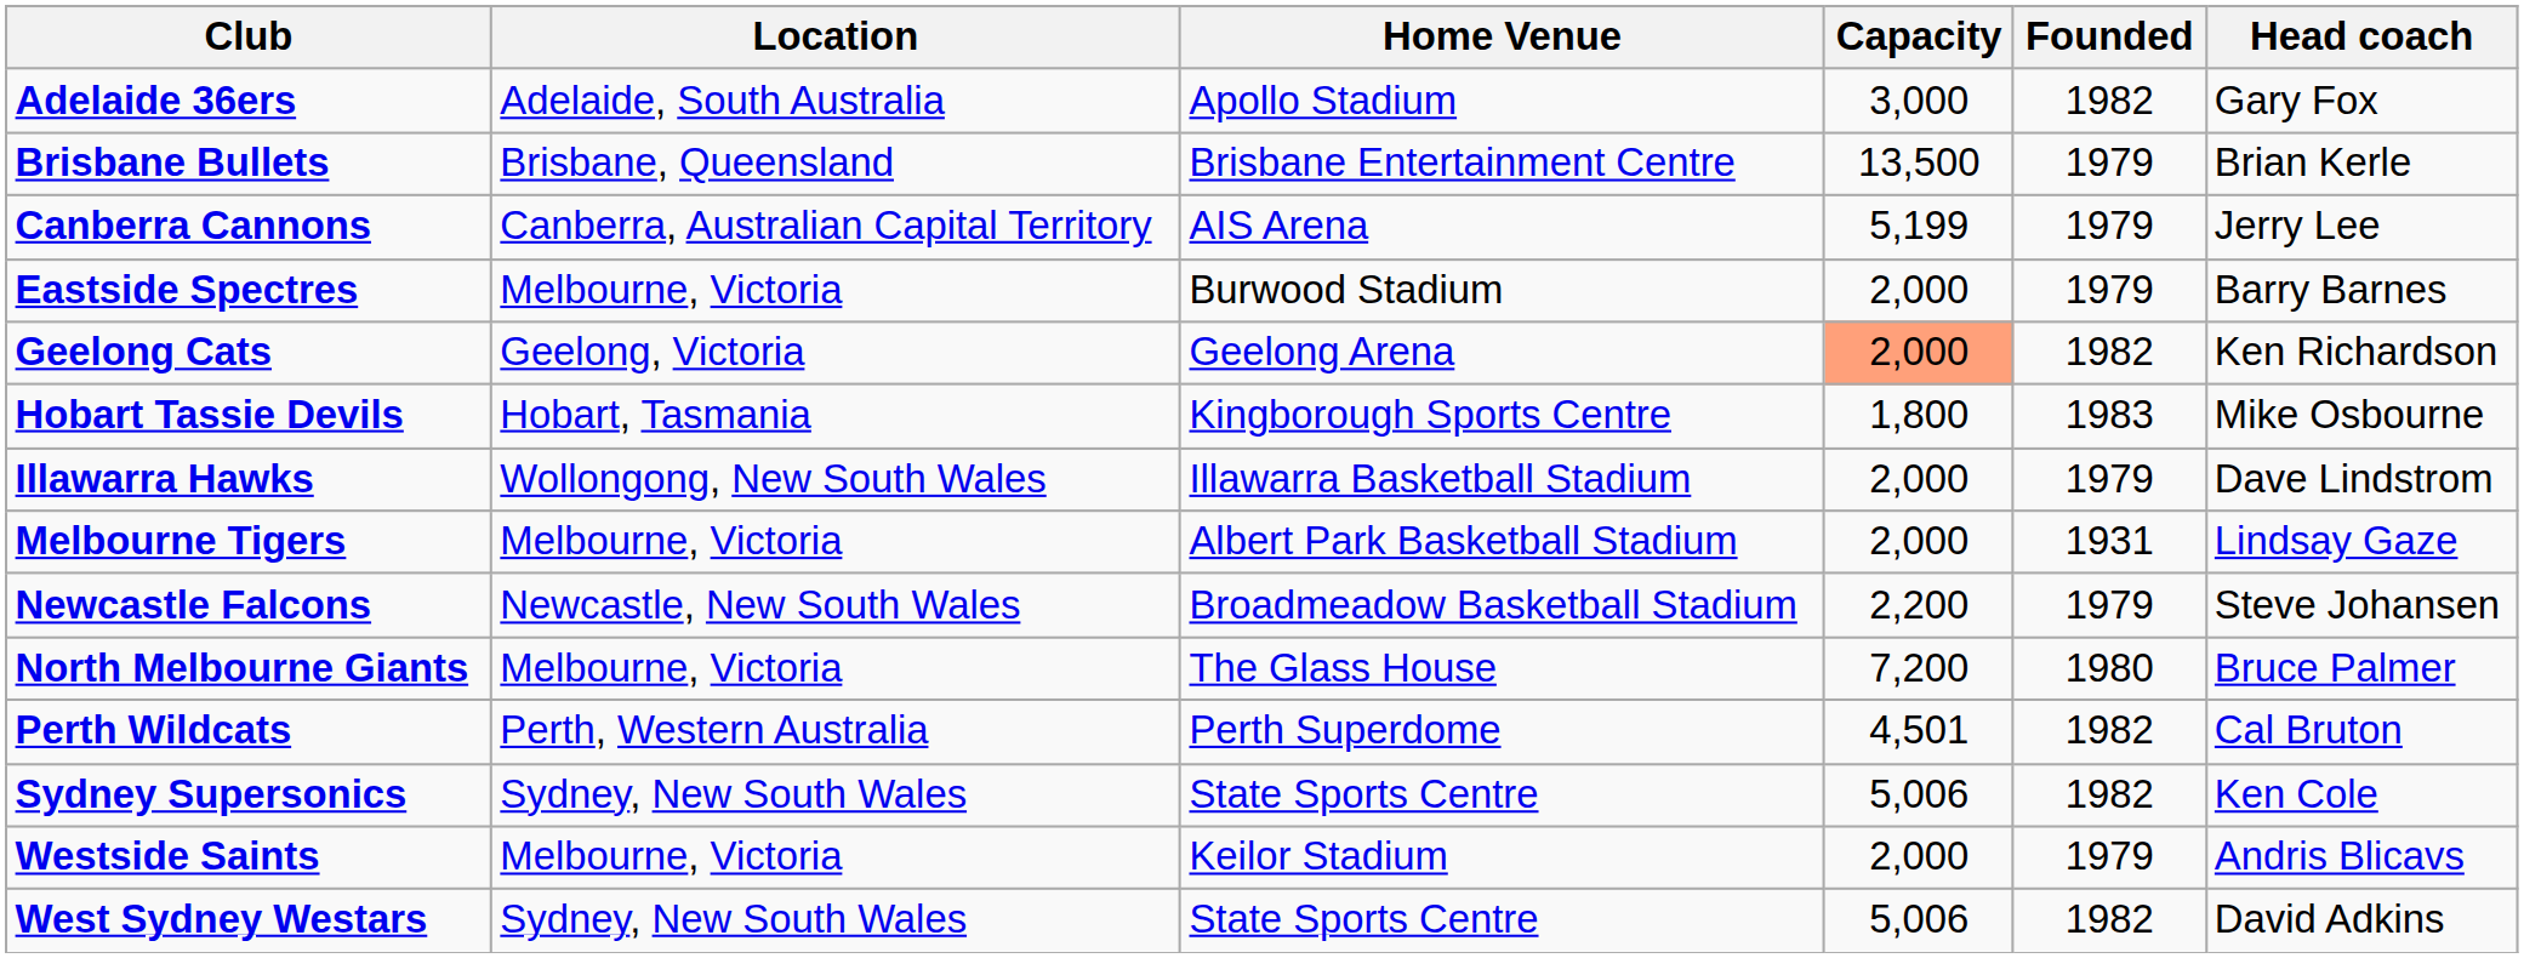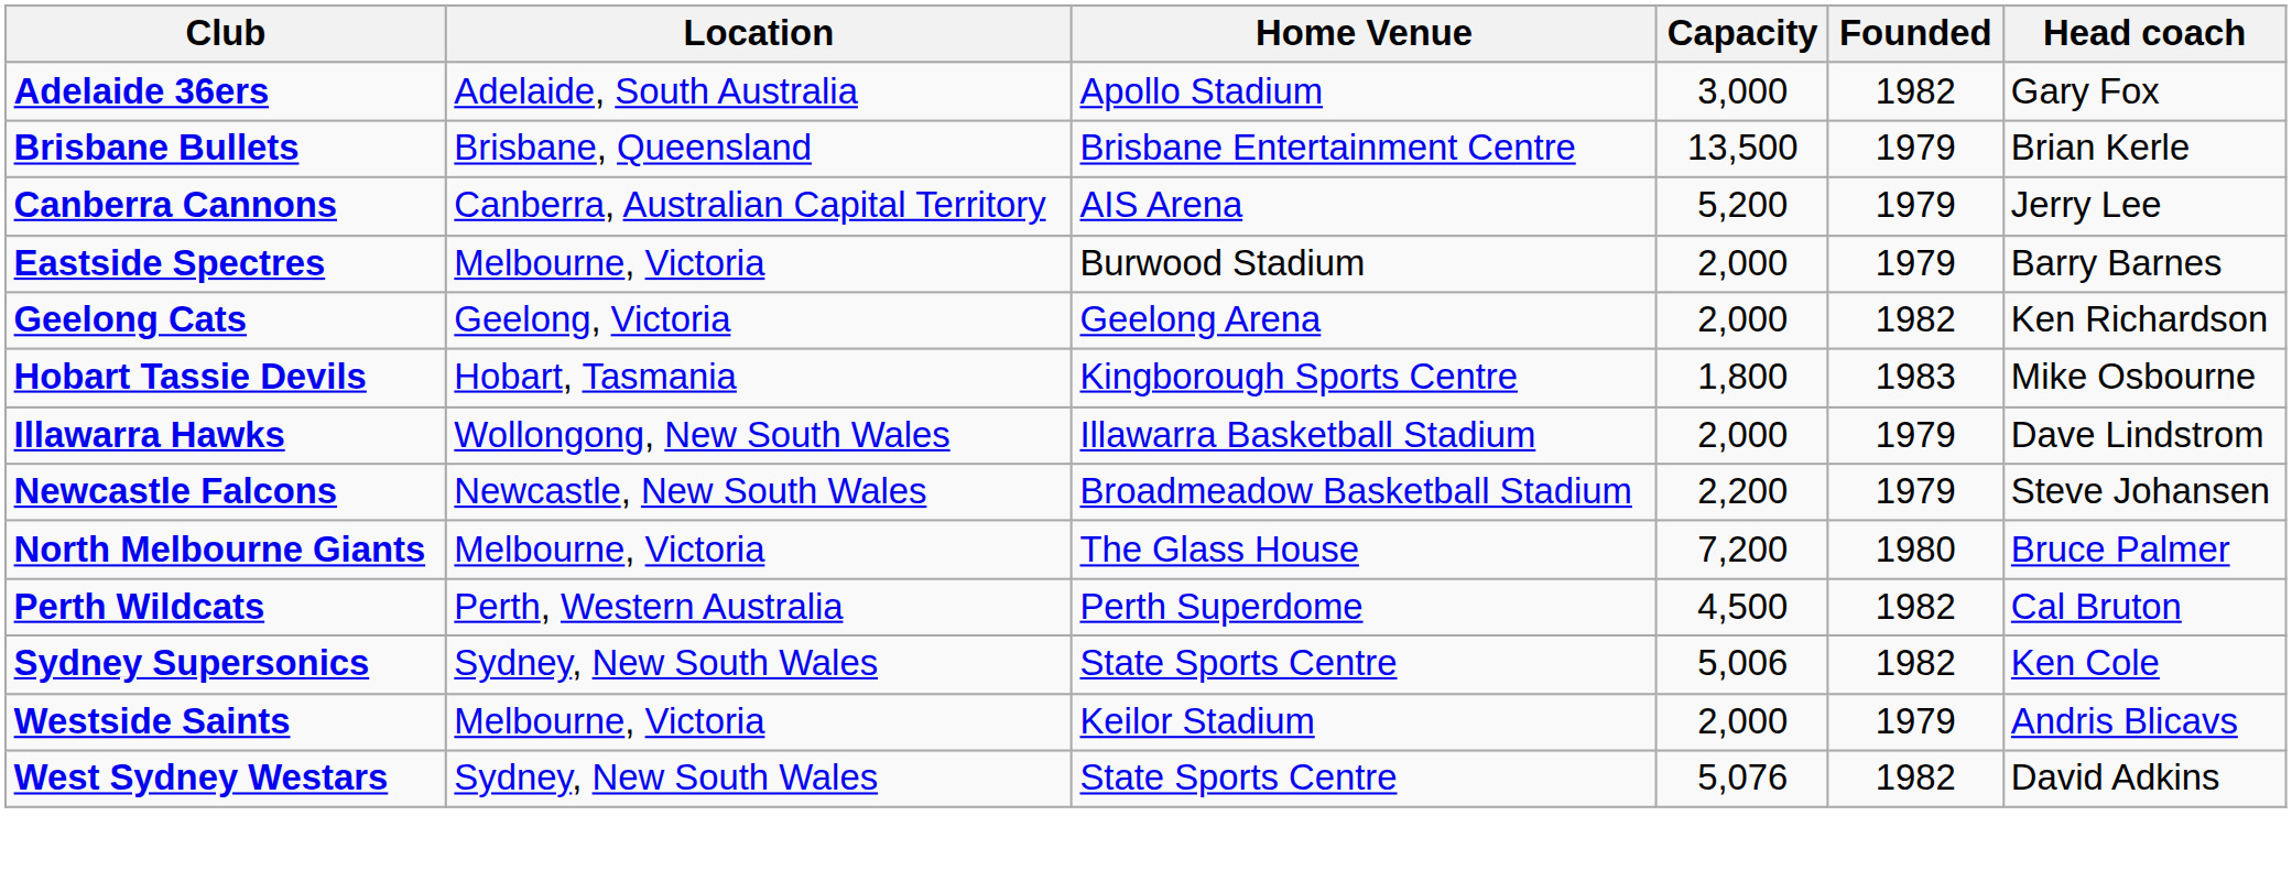 <table class="wikitable sortable" style="width:80%; text-align:left">
 <tr>
 <th>Club</th>
 <th>Location</th>
 <th>Home Venue</th>
 <th>Capacity</th>
 <th>Founded</th>
 <th>Head coach</th>
 </tr>
 <tr>
 <td><strong><a href='#'>Adelaide 36ers</a></strong></td>
 <td> <a href='#'>Adelaide</a>, <a href='#'>South Australia</a></td>
 <td><a href='#'>Apollo Stadium</a></td>
 <td align=center>3,000</td>
 <td align=center>1982</td>
 <td> Gary Fox</td>
 </tr>
 <tr>
 <td><strong><a href='#'>Brisbane Bullets</a></strong></td>
 <td> <a href='#'>Brisbane</a>, <a href='#'>Queensland</a></td>
 <td><a href='#'>Brisbane Entertainment Centre</a></td>
 <td align=center>13,500</td>
 <td align=center>1979</td>
 <td> Brian Kerle</td>
 </tr>
 <tr>
 <td><strong><a href='#'>Canberra Cannons</a></strong></td>
 <td> <a href='#'>Canberra</a>, <a href='#'>Australian Capital Territory</a></td>
 <td><a href='#'>AIS Arena</a></td>
-<td align=center>5,199</td>
+<td align=center>5,200</td>
 <td align=center>1979</td>
 <td> Jerry Lee</td>
 </tr>
 <tr>
 <td><strong><a href='#'>Eastside Spectres</a></strong></td>
 <td> <a href='#'>Melbourne</a>, <a href='#'>Victoria</a></td>
 <td>Burwood Stadium</td>
 <td align=center>2,000</td>
 <td align=center>1979</td>
 <td> Barry Barnes</td>
 </tr>
 <tr>
 <td><strong><a href='#'>Geelong Cats</a></strong></td>
 <td> <a href='#'>Geelong</a>, <a href='#'>Victoria</a></td>
 <td><a href='#'>Geelong Arena</a></td>
-<td align=center style="background: lightsalmon;">2,000</td>
+<td align=center>2,000</td>
 <td align=center>1982</td>
 <td> Ken Richardson </td>
 </tr>
 <tr>
 <td><strong><a href='#'>Hobart Tassie Devils</a></strong></td>
 <td> <a href='#'>Hobart</a>, <a href='#'>Tasmania</a></td>
 <td><a href='#'>Kingborough Sports Centre</a></td>
 <td align=center>1,800</td>
 <td align=center>1983</td>
 <td> Mike Osbourne</td>
 </tr>
 <tr>
 <td><strong><a href='#'>Illawarra Hawks</a></strong></td>
 <td> <a href='#'>Wollongong</a>, <a href='#'>New South Wales</a></td>
 <td><a href='#'>Illawarra Basketball Stadium</a></td>
 <td align=center>2,000</td>
 <td align=center>1979</td>
 <td> Dave Lindstrom</td>
-</tr>
-<tr>
-<td><strong><a href='#'>Melbourne Tigers</a></strong></td>
-<td> <a href='#'>Melbourne</a>, <a href='#'>Victoria</a></td>
-<td><a href='#'>Albert Park Basketball Stadium</a></td>
-<td align=center>2,000</td>
-<td align=center>1931</td>
-<td> <a href='#'>Lindsay Gaze</a></td>
 </tr>
 <tr>
 <td><strong><a href='#'>Newcastle Falcons</a></strong></td>
 <td> <a href='#'>Newcastle</a>, <a href='#'>New South Wales</a></td>
 <td><a href='#'>Broadmeadow Basketball Stadium</a></td>
 <td align=center>2,200</td>
 <td align=center>1979</td>
 <td> Steve Johansen</td>
 </tr>
 <tr>
 <td><strong><a href='#'>North Melbourne Giants</a></strong></td>
 <td> <a href='#'>Melbourne</a>, <a href='#'>Victoria</a></td>
 <td><a href='#'>The Glass House</a></td>
 <td align=center>7,200</td>
 <td align=center>1980</td>
 <td> <a href='#'>Bruce Palmer</a></td>
 </tr>
 <tr>
 <td><strong><a href='#'>Perth Wildcats</a></strong></td>
 <td> <a href='#'>Perth</a>, <a href='#'>Western Australia</a></td>
 <td><a href='#'>Perth Superdome</a></td>
-<td align=center>4,501</td>
+<td align=center>4,500</td>
 <td align=center>1982</td>
 <td> <a href='#'>Cal Bruton</a></td>
 </tr>
 <tr>
 <td><strong><a href='#'>Sydney Supersonics</a></strong></td>
 <td> <a href='#'>Sydney</a>, <a href='#'>New South Wales</a></td>
 <td><a href='#'>State Sports Centre</a></td>
 <td align=center>5,006</td>
 <td align=center>1982</td>
 <td> <a href='#'>Ken Cole</a></td>
 </tr>
 <tr>
 <td><strong><a href='#'>Westside Saints</a></strong></td>
 <td> <a href='#'>Melbourne</a>, <a href='#'>Victoria</a></td>
 <td><a href='#'>Keilor Stadium</a></td>
 <td align=center>2,000</td>
 <td align=center>1979</td>
 <td> <a href='#'>Andris Blicavs</a></td>
 </tr>
 <tr>
 <td><strong><a href='#'>West Sydney Westars</a></strong></td>
 <td> <a href='#'>Sydney</a>, <a href='#'>New South Wales</a></td>
 <td><a href='#'>State Sports Centre</a></td>
-<td align=center>5,006</td>
+<td align=center>5,076</td>
 <td align=center>1982</td>
 <td> David Adkins</td>
 </tr>
 </table>
